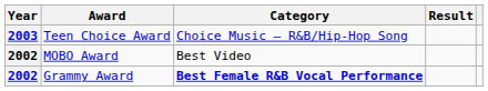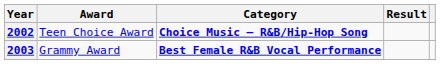 <table class="wikitable plainrowheaders">
 <tr>
 <th scope="col">Year</th>
 <th scope="col">Award</th>
 <th scope="col">Category</th>
 <th scope="col">Result</th>
 <th scope="col"></th>
 </tr>
 <tr>
-<th scope="row"><a href='#'>2003</a></th>
+<th scope="row"><a href='#'>2002</a></th>
 <td><a href='#'>Teen Choice Award</a></td>
-<td><a href='#'>Choice Music – R&B/Hip-Hop Song</a></td>
+<td><strong><a href='#'>Choice Music – R&B/Hip-Hop Song</a></strong></td>
 <td></td>
 <td></td>
 </tr>
 <tr>
-<th scope="row">2002</th>
-<td><a href='#'>MOBO Award</a></td>
-<td>Best Video</td>
-<td></td>
-<td></td>
-</tr>
-<tr>
-<th scope="row"><a href='#'>2002</a></th>
+<th scope="row"><a href='#'>2003</a></th>
 <td><a href='#'>Grammy Award</a></td>
 <td><strong><a href='#'>Best Female R&B Vocal Performance</a></strong></td>
 <td></td>
 <td></td>
 </tr>
 </table>
